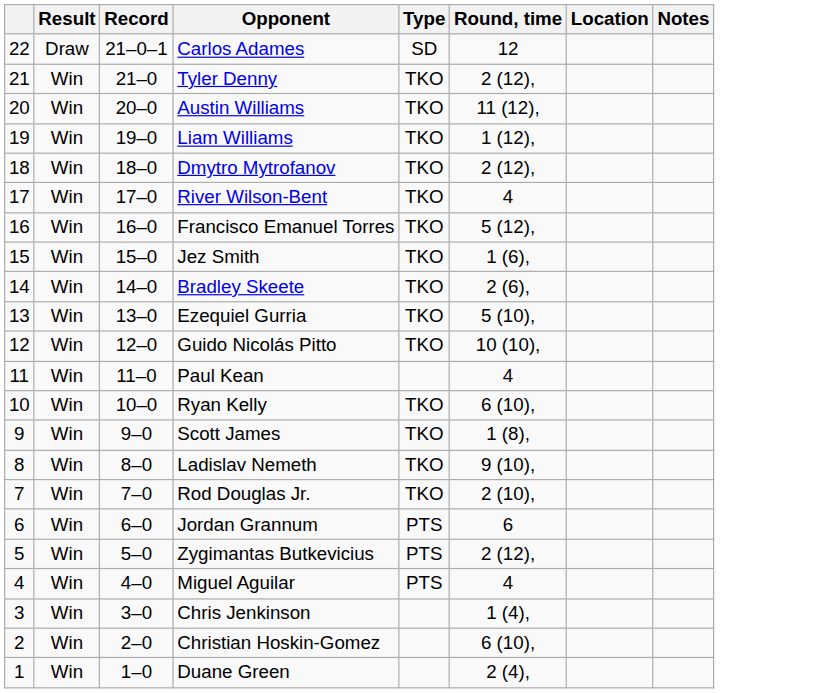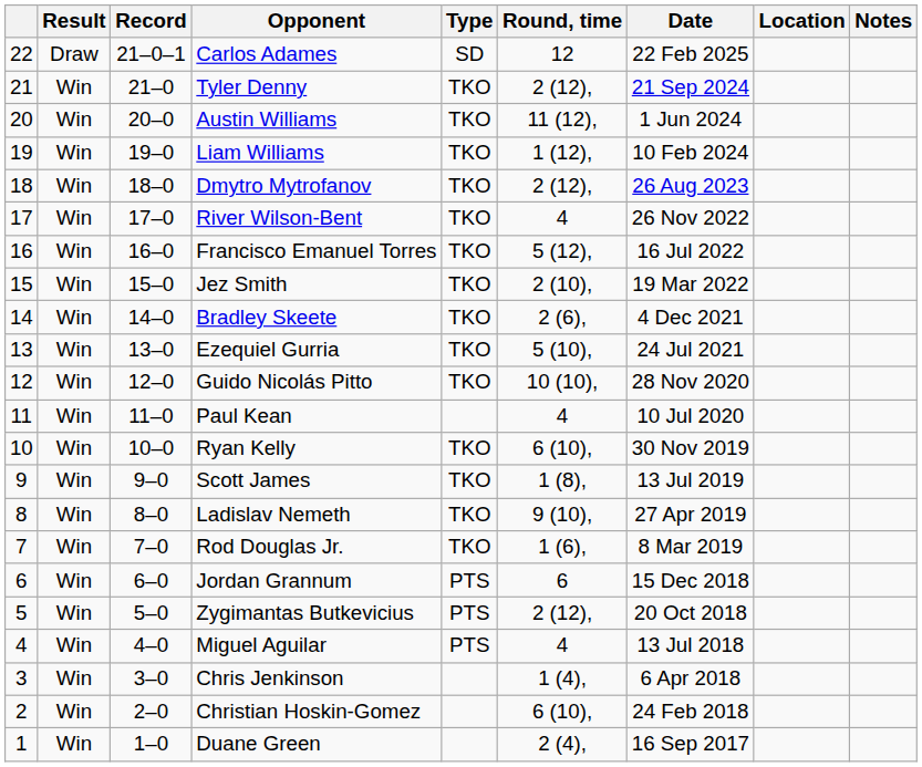 <table class=wikitable style=text-align:center>
 <tr>
 <th></th>
 <th>Result</th>
 <th>Record</th>
 <th>Opponent</th>
 <th>Type</th>
 <th>Round, time</th>
+<th>Date</th>
 <th>Location</th>
 <th>Notes</th>
 </tr>
 <tr>
 <td>22</td>
 <td>Draw</td>
 <td>21–0–1</td>
 <td align=left><a href='#'>Carlos Adames</a></td>
 <td>SD</td>
 <td>12</td>
+<td>22 Feb 2025</td>
 <td align=left></td>
 <td align=left></td>
 </tr>
 <tr>
 <td>21</td>
 <td>Win</td>
 <td>21–0</td>
 <td align=left><a href='#'>Tyler Denny</a></td>
 <td>TKO</td>
 <td>2 (12), </td>
+<td><a href='#'>21 Sep 2024</a></td>
 <td align=left></td>
 <td align=left></td>
 </tr>
 <tr>
 <td>20</td>
 <td>Win</td>
 <td>20–0</td>
 <td align=left><a href='#'>Austin Williams</a></td>
 <td>TKO</td>
 <td>11 (12), </td>
+<td>1 Jun 2024</td>
 <td align=left></td>
 <td align=left></td>
 </tr>
 <tr>
 <td>19</td>
 <td>Win</td>
 <td>19–0</td>
 <td align=left><a href='#'>Liam Williams</a></td>
 <td>TKO</td>
 <td>1 (12), </td>
+<td>10 Feb 2024</td>
 <td align=left></td>
 <td align=left></td>
 </tr>
 <tr>
 <td>18</td>
 <td>Win</td>
 <td>18–0</td>
 <td align=left><a href='#'>Dmytro Mytrofanov</a></td>
 <td>TKO</td>
 <td>2 (12), </td>
+<td><a href='#'>26 Aug 2023</a></td>
 <td align=left></td>
 <td align=left></td>
 </tr>
 <tr>
 <td>17</td>
 <td>Win</td>
 <td>17–0</td>
 <td align=left><a href='#'>River Wilson-Bent</a></td>
 <td>TKO</td>
 <td>4</td>
+<td>26 Nov 2022</td>
 <td align=left></td>
 <td align=left></td>
 </tr>
 <tr>
 <td>16</td>
 <td>Win</td>
 <td>16–0</td>
 <td align=left>Francisco Emanuel Torres</td>
 <td>TKO</td>
 <td>5 (12), </td>
+<td>16 Jul 2022</td>
 <td align=left></td>
 <td align=left></td>
 </tr>
 <tr>
 <td>15</td>
 <td>Win</td>
 <td>15–0</td>
 <td align=left>Jez Smith</td>
 <td>TKO</td>
-<td>1 (6), </td>
+<td>2 (10), </td>
+<td>19 Mar 2022</td>
 <td align=left></td>
 <td align=left></td>
 </tr>
 <tr>
 <td>14</td>
 <td>Win</td>
 <td>14–0</td>
 <td align=left><a href='#'>Bradley Skeete</a></td>
 <td>TKO</td>
 <td>2 (6), </td>
+<td>4 Dec 2021</td>
 <td align=left></td>
 <td align=left></td>
 </tr>
 <tr>
 <td>13</td>
 <td>Win</td>
 <td>13–0</td>
 <td align=left>Ezequiel Gurria</td>
 <td>TKO</td>
 <td>5 (10), </td>
+<td>24 Jul 2021</td>
 <td align=left></td>
 <td align=left></td>
 </tr>
 <tr>
 <td>12</td>
 <td>Win</td>
 <td>12–0</td>
 <td align=left>Guido Nicolás Pitto</td>
 <td>TKO</td>
 <td>10 (10), </td>
+<td>28 Nov 2020</td>
 <td align=left></td>
 <td align=left></td>
 </tr>
 <tr>
 <td>11</td>
 <td>Win</td>
 <td>11–0</td>
 <td align=left>Paul Kean</td>
 <td></td>
 <td>4</td>
+<td>10 Jul 2020</td>
 <td align=left></td>
 <td align=left></td>
 </tr>
 <tr>
 <td>10</td>
 <td>Win</td>
 <td>10–0</td>
 <td align=left>Ryan Kelly</td>
 <td>TKO</td>
 <td>6 (10), </td>
+<td>30 Nov 2019</td>
 <td align=left></td>
 <td align=left></td>
 </tr>
 <tr>
 <td>9</td>
 <td>Win</td>
 <td>9–0</td>
 <td align=left>Scott James</td>
 <td>TKO</td>
 <td>1 (8), </td>
+<td>13 Jul 2019</td>
 <td align=left></td>
 <td align=left></td>
 </tr>
 <tr>
 <td>8</td>
 <td>Win</td>
 <td>8–0</td>
 <td align=left>Ladislav Nemeth</td>
 <td>TKO</td>
 <td>9 (10), </td>
+<td>27 Apr 2019</td>
 <td align=left></td>
 <td align=left></td>
 </tr>
 <tr>
 <td>7</td>
 <td>Win</td>
 <td>7–0</td>
 <td align=left>Rod Douglas Jr.</td>
 <td>TKO</td>
-<td>2 (10), </td>
+<td>1 (6), </td>
+<td>8 Mar 2019</td>
 <td align=left></td>
 <td align=left></td>
 </tr>
 <tr>
 <td>6</td>
 <td>Win</td>
 <td>6–0</td>
 <td align=left>Jordan Grannum</td>
 <td>PTS</td>
 <td>6</td>
+<td>15 Dec 2018</td>
 <td align=left></td>
 <td align=left></td>
 </tr>
 <tr>
 <td>5</td>
 <td>Win</td>
 <td>5–0</td>
 <td align=left>Zygimantas Butkevicius</td>
 <td>PTS</td>
 <td>2 (12), </td>
+<td>20 Oct 2018</td>
 <td align=left></td>
 <td align=left></td>
 </tr>
 <tr>
 <td>4</td>
 <td>Win</td>
 <td>4–0</td>
 <td align=left>Miguel Aguilar</td>
 <td>PTS</td>
 <td>4</td>
+<td>13 Jul 2018</td>
 <td align=left></td>
 <td align=left></td>
 </tr>
 <tr>
 <td>3</td>
 <td>Win</td>
 <td>3–0</td>
 <td align=left>Chris Jenkinson</td>
 <td></td>
 <td>1 (4), </td>
+<td>6 Apr 2018</td>
 <td align=left></td>
 <td align=left></td>
 </tr>
 <tr>
 <td>2</td>
 <td>Win</td>
 <td>2–0</td>
 <td align=left>Christian Hoskin-Gomez</td>
 <td></td>
 <td>6 (10), </td>
+<td>24 Feb 2018</td>
 <td align=left></td>
 <td align=left></td>
 </tr>
 <tr>
 <td>1</td>
 <td>Win</td>
 <td>1–0</td>
 <td align=left>Duane Green</td>
 <td></td>
 <td>2 (4), </td>
+<td>16 Sep 2017</td>
 <td align=left></td>
 <td align=left></td>
 </tr>
 </table>
